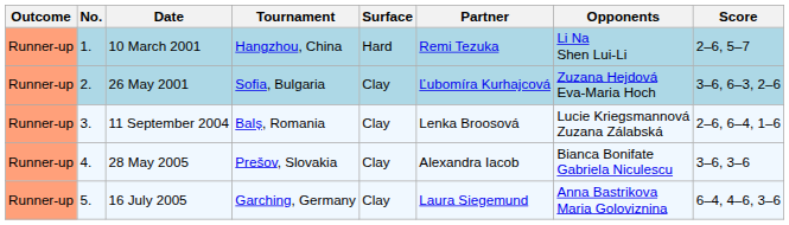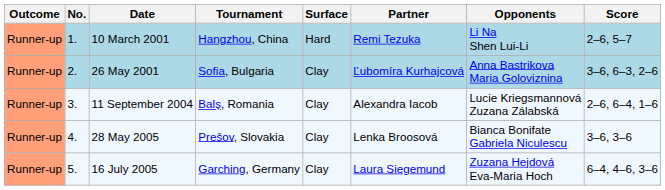 <table class="sortable wikitable" style=font-size:97%>
 <tr>
 <th>Outcome</th>
 <th>No.</th>
 <th>Date</th>
 <th>Tournament</th>
 <th>Surface</th>
 <th>Partner</th>
 <th>Opponents</th>
 <th class="unsortable">Score</th>
 </tr>
 <tr style="background:lightblue;">
 <td style="background:#ffa07a;">Runner-up</td>
 <td>1.</td>
 <td>10 March 2001</td>
 <td><a href='#'>Hangzhou</a>, China</td>
 <td>Hard</td>
 <td> <a href='#'>Remi Tezuka</a></td>
 <td> <a href='#'>Li Na</a> <br>  Shen Lui-Li</td>
 <td>2–6, 5–7</td>
 </tr>
 <tr style="background:lightblue;">
 <td style="background:#ffa07a;">Runner-up</td>
 <td>2.</td>
 <td>26 May 2001</td>
 <td><a href='#'>Sofia</a>, Bulgaria</td>
 <td>Clay</td>
 <td> <a href='#'>Ľubomíra Kurhajcová</a></td>
-<td> <a href='#'>Zuzana Hejdová</a> <br>  Eva-Maria Hoch</td>
+<td> <a href='#'>Anna Bastrikova</a> <br>  <a href='#'>Maria Goloviznina</a></td>
 <td>3–6, 6–3, 2–6</td>
 </tr>
 <tr style="background:#f0f8ff;">
 <td style="background:#ffa07a;">Runner-up</td>
 <td>3.</td>
 <td>11 September 2004</td>
 <td><a href='#'>Balș</a>, Romania</td>
 <td>Clay</td>
-<td> Lenka Broosová</td>
+<td> Alexandra Iacob</td>
 <td> Lucie Kriegsmannová <br>  Zuzana Zálabská</td>
 <td>2–6, 6–4, 1–6</td>
 </tr>
 <tr style="background:#f0f8ff;">
 <td style="background:#ffa07a;">Runner-up</td>
 <td>4.</td>
 <td>28 May 2005</td>
 <td><a href='#'>Prešov</a>, Slovakia</td>
 <td>Clay</td>
-<td> Alexandra Iacob</td>
+<td> Lenka Broosová</td>
 <td> Bianca Bonifate <br>  <a href='#'>Gabriela Niculescu</a></td>
 <td>3–6, 3–6</td>
 </tr>
 <tr style="background:#f0f8ff;">
 <td style="background:#ffa07a;">Runner-up</td>
 <td>5.</td>
 <td>16 July 2005</td>
 <td><a href='#'>Garching</a>, Germany</td>
 <td>Clay</td>
 <td> <a href='#'>Laura Siegemund</a></td>
-<td> <a href='#'>Anna Bastrikova</a> <br>  <a href='#'>Maria Goloviznina</a></td>
+<td> <a href='#'>Zuzana Hejdová</a> <br>  Eva-Maria Hoch</td>
 <td>6–4, 4–6, 3–6</td>
 </tr>
 </table>
